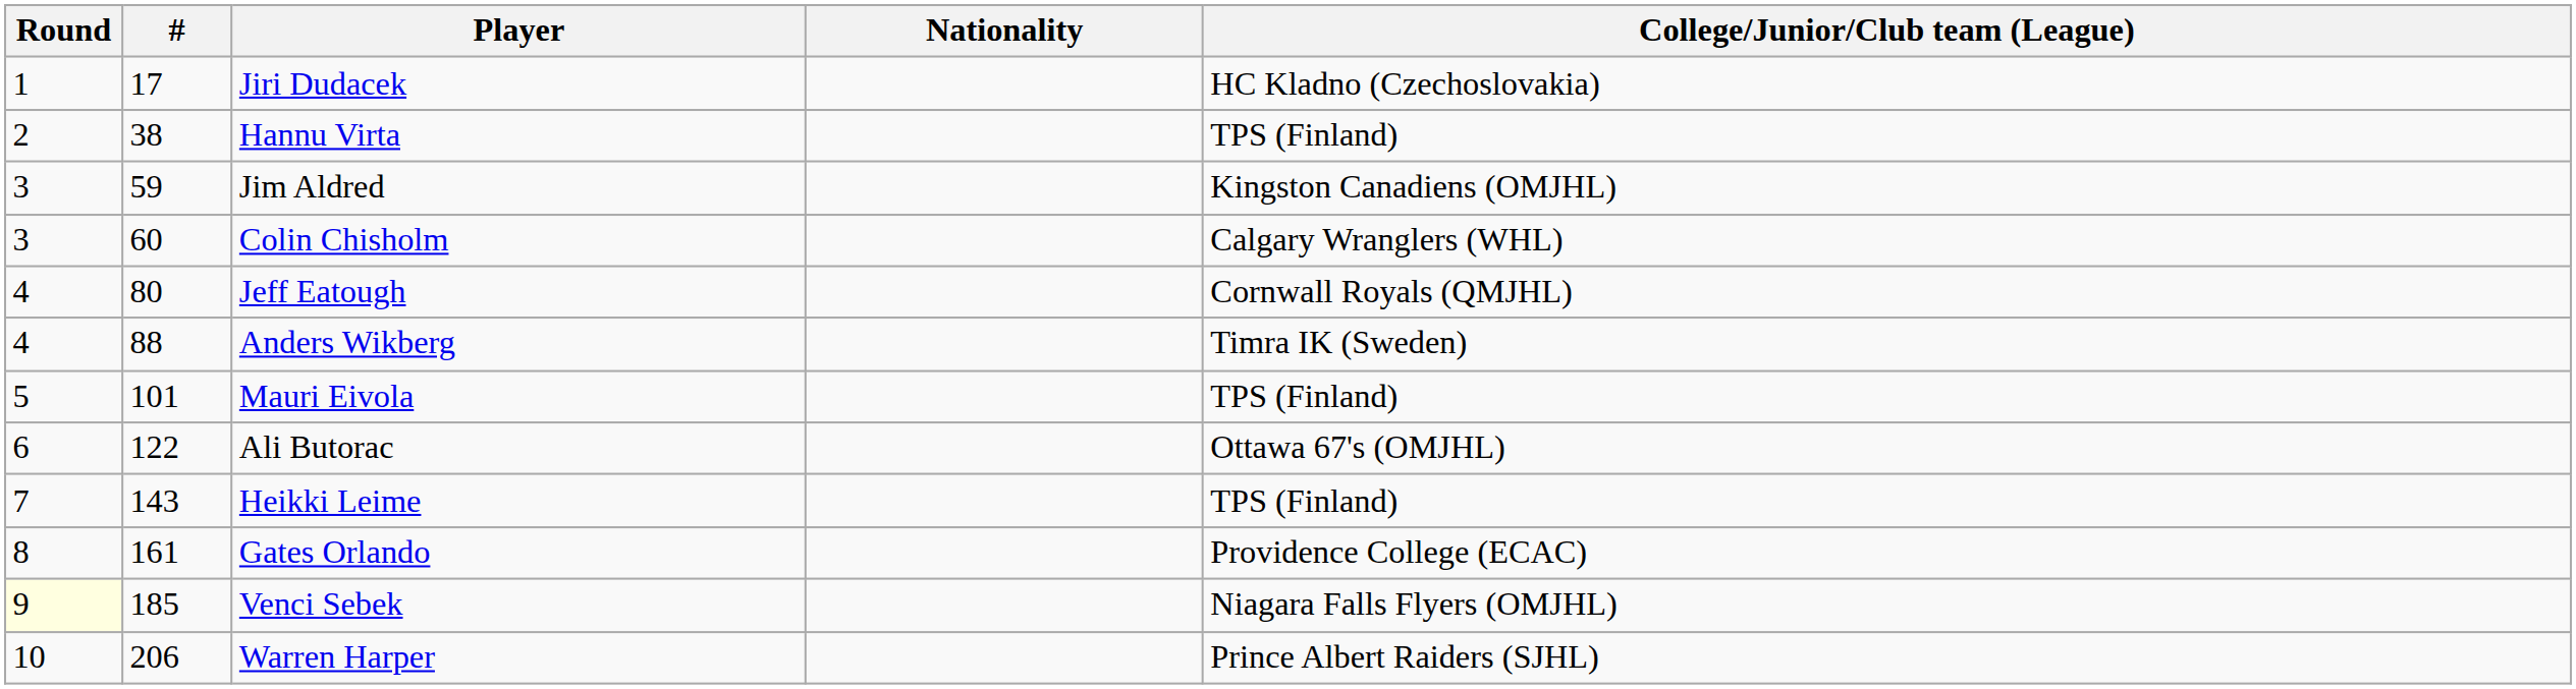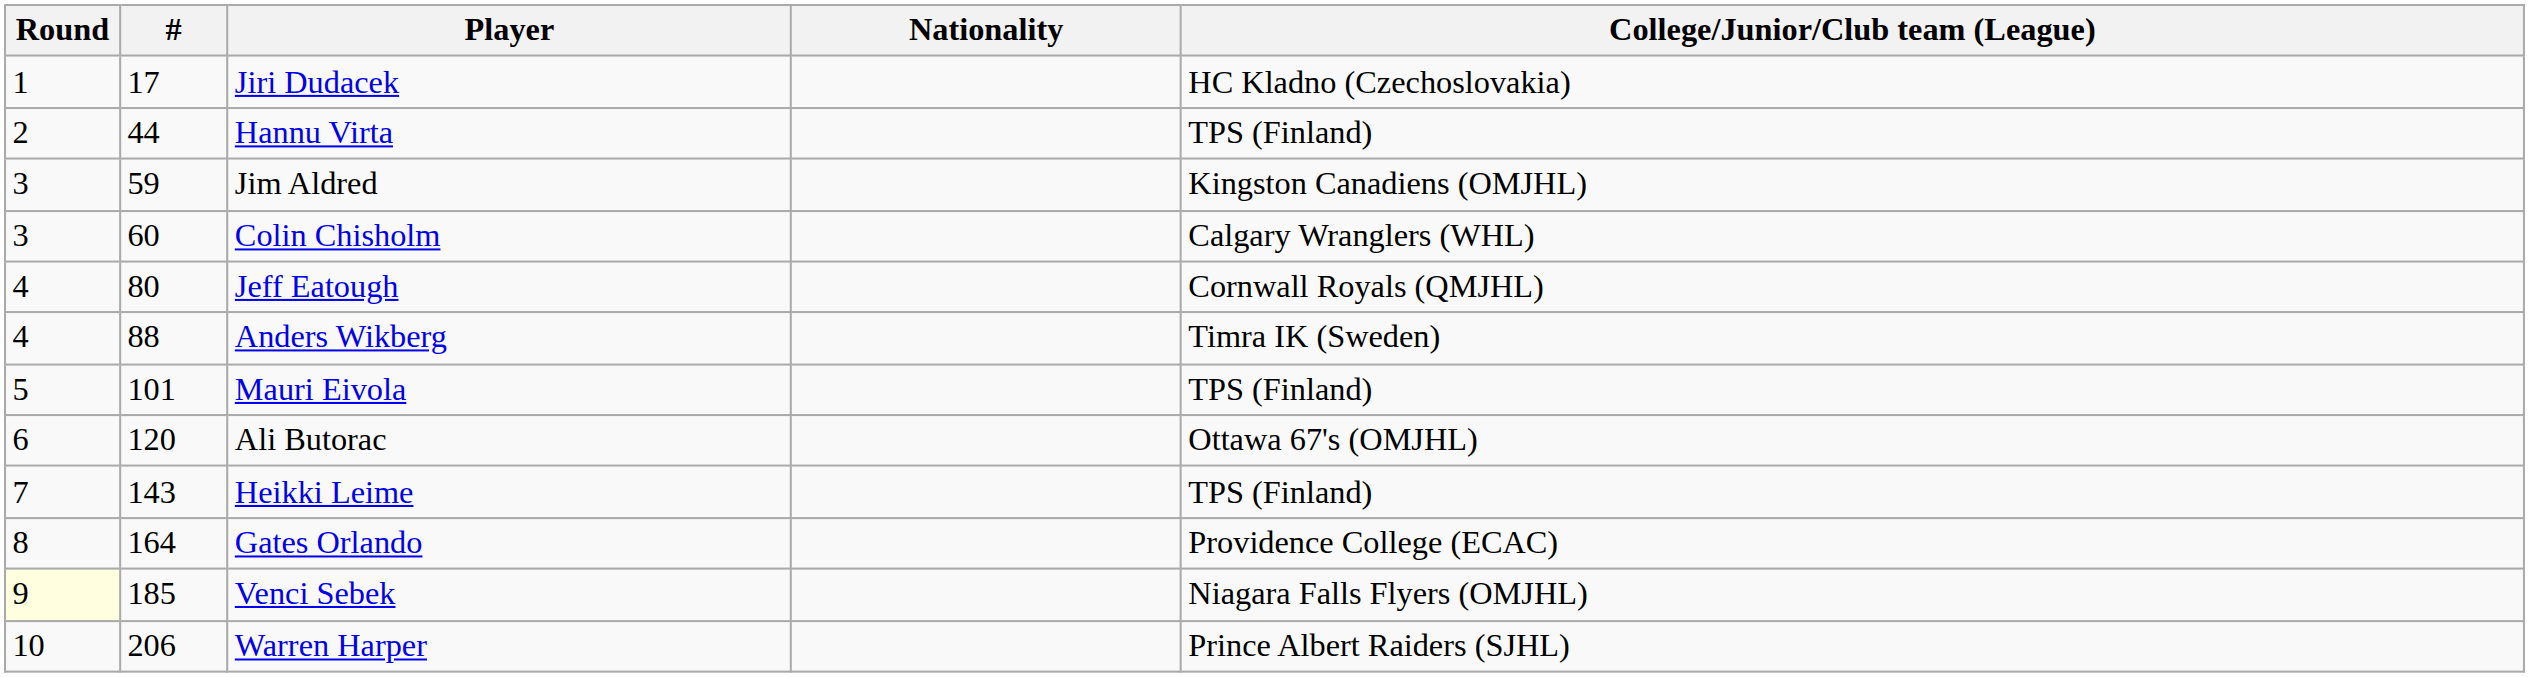 <table class="wikitable">
 <tr align="center">
 <th bgcolor="#DDDDFF" width="4.0%">Round</th>
 <th bgcolor="#DDDDFF" width="4.0%">#</th>
 <th bgcolor="#DDDDFF" width="21.0%">Player</th>
 <th bgcolor="#DDDDFF" width="14.5%">Nationality</th>
 <th bgcolor="#DDDDFF" width="50.0%">College/Junior/Club team (League)</th>
 </tr>
 <tr>
 <td>1</td>
 <td>17</td>
 <td><a href='#'>Jiri Dudacek</a></td>
 <td></td>
 <td>HC Kladno (Czechoslovakia)</td>
 </tr>
 <tr>
 <td>2</td>
-<td>38</td>
+<td>44</td>
 <td><a href='#'>Hannu Virta</a></td>
 <td></td>
 <td>TPS (Finland)</td>
 </tr>
 <tr>
 <td>3</td>
 <td>59</td>
 <td>Jim Aldred</td>
 <td></td>
 <td>Kingston Canadiens (OMJHL)</td>
 </tr>
 <tr>
 <td>3</td>
 <td>60</td>
 <td><a href='#'>Colin Chisholm</a></td>
 <td></td>
 <td>Calgary Wranglers (WHL)</td>
 </tr>
 <tr>
 <td>4</td>
 <td>80</td>
 <td><a href='#'>Jeff Eatough</a></td>
 <td></td>
 <td>Cornwall Royals (QMJHL)</td>
 </tr>
 <tr>
 <td>4</td>
 <td>88</td>
 <td><a href='#'>Anders Wikberg</a></td>
 <td></td>
 <td>Timra IK (Sweden)</td>
 </tr>
 <tr>
 <td>5</td>
 <td>101</td>
 <td><a href='#'>Mauri Eivola</a></td>
 <td></td>
 <td>TPS (Finland)</td>
 </tr>
 <tr>
 <td>6</td>
-<td>122</td>
+<td>120</td>
 <td>Ali Butorac</td>
 <td></td>
 <td>Ottawa 67's (OMJHL)</td>
 </tr>
 <tr>
 <td>7</td>
 <td>143</td>
 <td><a href='#'>Heikki Leime</a></td>
 <td></td>
 <td>TPS (Finland)</td>
 </tr>
 <tr>
 <td>8</td>
-<td>161</td>
+<td>164</td>
 <td><a href='#'>Gates Orlando</a></td>
 <td></td>
 <td>Providence College (ECAC)</td>
 </tr>
 <tr>
 <td style="background: lightyellow;">9</td>
 <td>185</td>
 <td><a href='#'>Venci Sebek</a></td>
 <td></td>
 <td>Niagara Falls Flyers (OMJHL)</td>
 </tr>
 <tr>
 <td>10</td>
 <td>206</td>
 <td><a href='#'>Warren Harper</a></td>
 <td></td>
 <td>Prince Albert Raiders (SJHL)</td>
 </tr>
 </table>
